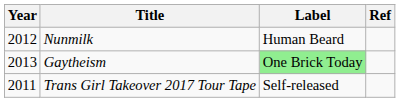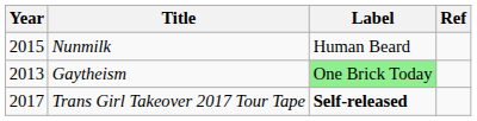 <table class="wikitable">
 <tr>
 <th>Year</th>
 <th>Title</th>
 <th>Label</th>
 <th>Ref</th>
 </tr>
 <tr>
-<td>2012</td>
+<td>2015</td>
 <td><em>Nunmilk</em></td>
 <td>Human Beard</td>
 <td></td>
 </tr>
 <tr>
 <td>2013</td>
 <td><em>Gaytheism</em></td>
 <td style="background: lightgreen;">One Brick Today</td>
 <td></td>
 </tr>
 <tr>
-<td>2011</td>
+<td>2017</td>
 <td><em>Trans Girl Takeover 2017 Tour Tape</em></td>
-<td>Self-released</td>
+<td><strong>Self-released</strong></td>
 <td></td>
 </tr>
 </table>
